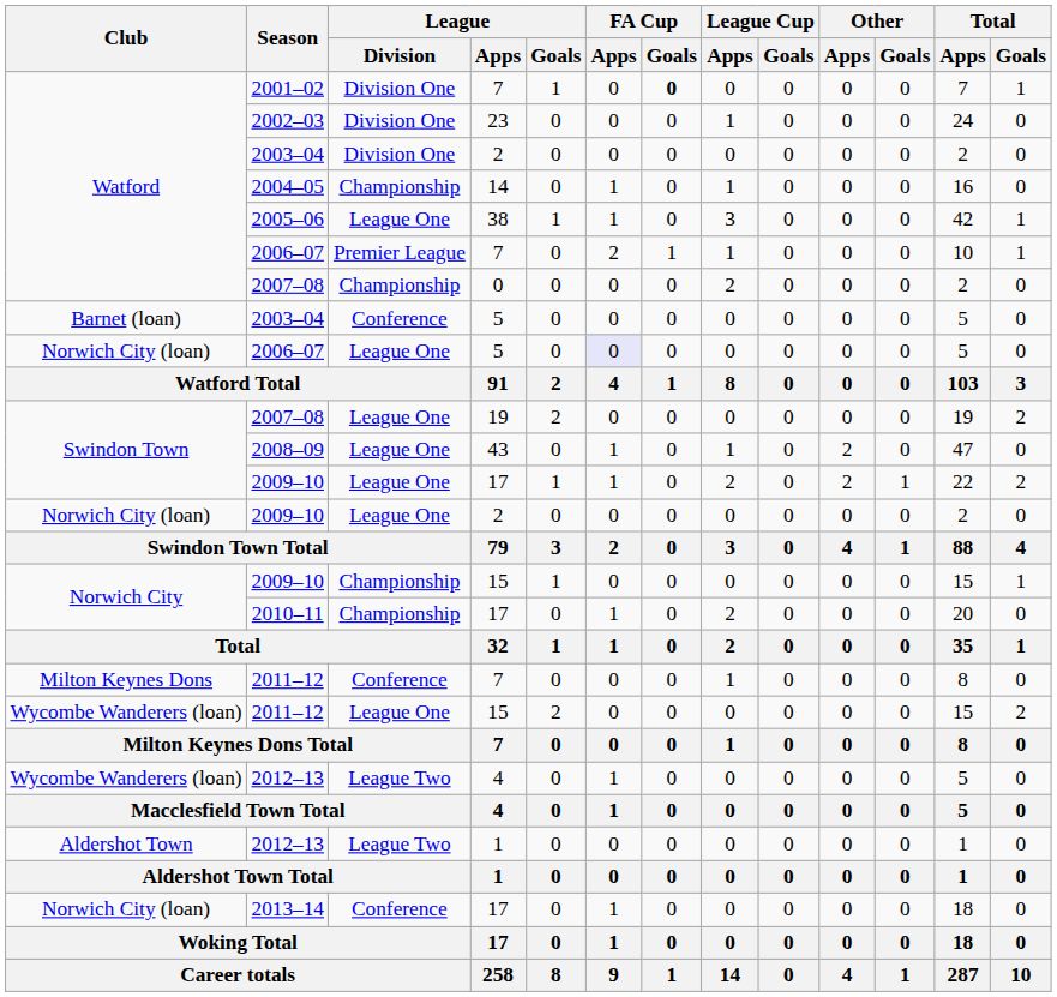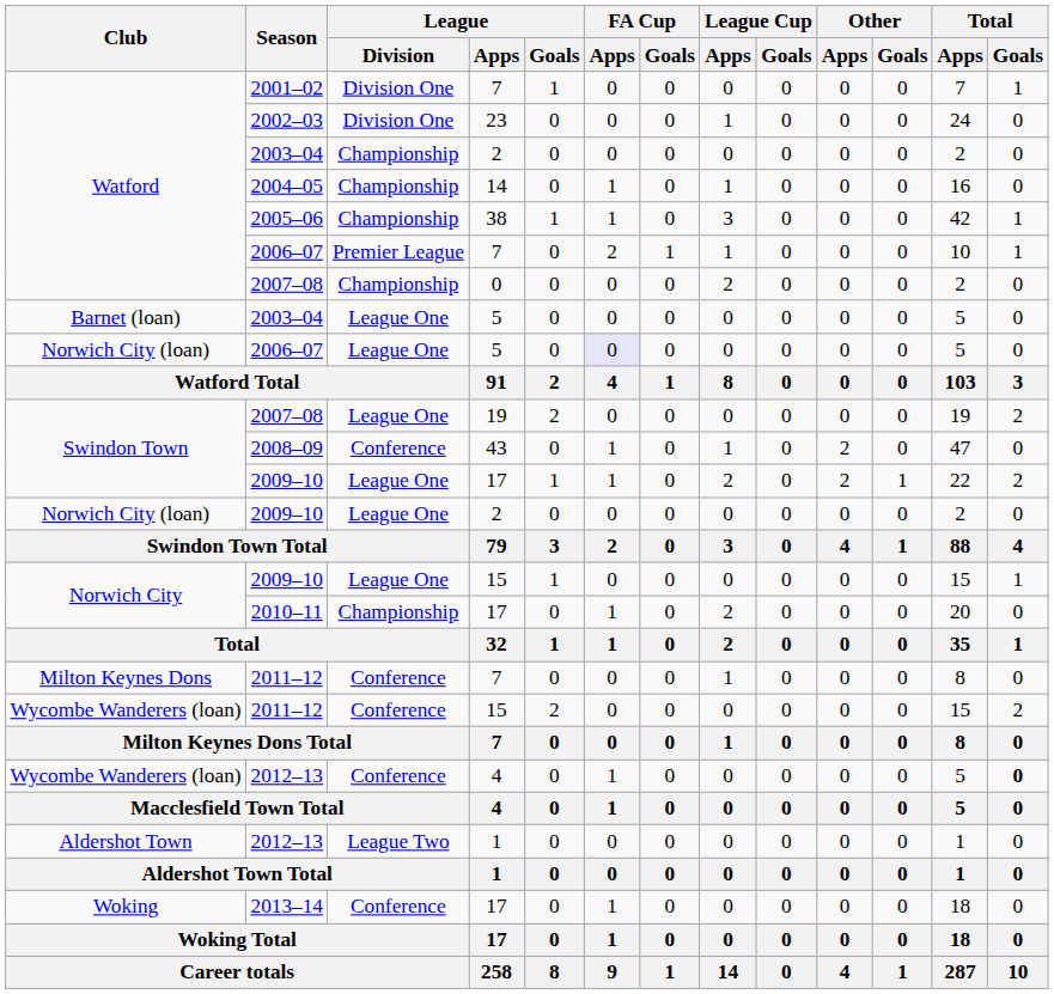 <table class="wikitable" style="text-align: center;">
 <tr>
 <th rowspan="2">Club</th>
 <th rowspan="2">Season</th>
 <th colspan="3">League</th>
 <th colspan="2">FA Cup</th>
 <th colspan="2">League Cup</th>
 <th colspan="2">Other</th>
 <th colspan="2">Total</th>
 </tr>
 <tr>
 <th>Division</th>
 <th>Apps</th>
 <th>Goals</th>
 <th>Apps</th>
 <th>Goals</th>
 <th>Apps</th>
 <th>Goals</th>
 <th>Apps</th>
 <th>Goals</th>
 <th>Apps</th>
 <th>Goals</th>
 </tr>
 <tr>
 <td rowspan="7" valign="center"><a href='#'>Watford</a></td>
 <td><a href='#'>2001–02</a></td>
 <td><a href='#'>Division One</a></td>
 <td>7</td>
 <td>1</td>
 <td>0</td>
-<td><strong>0</strong></td>
+<td>0</td>
 <td>0</td>
 <td>0</td>
 <td>0</td>
 <td>0</td>
 <td>7</td>
 <td>1</td>
 </tr>
 <tr>
 <td><a href='#'>2002–03</a></td>
 <td><a href='#'>Division One</a></td>
 <td>23</td>
 <td>0</td>
 <td>0</td>
 <td>0</td>
 <td>1</td>
 <td>0</td>
 <td>0</td>
 <td>0</td>
 <td>24</td>
 <td>0</td>
 </tr>
 <tr>
 <td><a href='#'>2003–04</a></td>
-<td><a href='#'>Division One</a></td>
+<td><a href='#'>Championship</a></td>
 <td>2</td>
 <td>0</td>
 <td>0</td>
 <td>0</td>
 <td>0</td>
 <td>0</td>
 <td>0</td>
 <td>0</td>
 <td>2</td>
 <td>0</td>
 </tr>
 <tr>
 <td><a href='#'>2004–05</a></td>
 <td><a href='#'>Championship</a></td>
 <td>14</td>
 <td>0</td>
 <td>1</td>
 <td>0</td>
 <td>1</td>
 <td>0</td>
 <td>0</td>
 <td>0</td>
 <td>16</td>
 <td>0</td>
 </tr>
 <tr>
 <td><a href='#'>2005–06</a></td>
-<td><a href='#'>League One</a></td>
+<td><a href='#'>Championship</a></td>
 <td>38</td>
 <td>1</td>
 <td>1</td>
 <td>0</td>
 <td>3</td>
 <td>0</td>
 <td>0</td>
 <td>0</td>
 <td>42</td>
 <td>1</td>
 </tr>
 <tr>
 <td><a href='#'>2006–07</a></td>
 <td><a href='#'>Premier League</a></td>
 <td>7</td>
 <td>0</td>
 <td>2</td>
 <td>1</td>
 <td>1</td>
 <td>0</td>
 <td>0</td>
 <td>0</td>
 <td>10</td>
 <td>1</td>
 </tr>
 <tr>
 <td><a href='#'>2007–08</a></td>
 <td><a href='#'>Championship</a></td>
 <td>0</td>
 <td>0</td>
 <td>0</td>
 <td>0</td>
 <td>2</td>
 <td>0</td>
 <td>0</td>
 <td>0</td>
 <td>2</td>
 <td>0</td>
 </tr>
 <tr>
 <td rowspan="1" valign="center"><a href='#'>Barnet</a> (loan)</td>
 <td><a href='#'>2003–04</a></td>
-<td><a href='#'>Conference</a></td>
+<td><a href='#'>League One</a></td>
 <td>5</td>
 <td>0</td>
 <td>0</td>
 <td>0</td>
 <td>0</td>
 <td>0</td>
 <td>0</td>
 <td>0</td>
 <td>5</td>
 <td>0</td>
 </tr>
 <tr>
 <td rowspan="1" valign="center"><a href='#'>Norwich City</a> (loan)</td>
 <td><a href='#'>2006–07</a></td>
 <td><a href='#'>League One</a></td>
 <td>5</td>
 <td>0</td>
 <td style="background: lavender;">0</td>
 <td>0</td>
 <td>0</td>
 <td>0</td>
 <td>0</td>
 <td>0</td>
 <td>5</td>
 <td>0</td>
 </tr>
 <tr>
 <th colspan="3">Watford Total</th>
 <th>91</th>
 <th>2</th>
 <th>4</th>
 <th>1</th>
 <th>8</th>
 <th>0</th>
 <th>0</th>
 <th>0</th>
 <th>103</th>
 <th>3</th>
 </tr>
 <tr>
 <td rowspan="3" valign="center"><a href='#'>Swindon Town</a></td>
 <td><a href='#'>2007–08</a></td>
 <td><a href='#'>League One</a></td>
 <td>19</td>
 <td>2</td>
 <td>0</td>
 <td>0</td>
 <td>0</td>
 <td>0</td>
 <td>0</td>
 <td>0</td>
 <td>19</td>
 <td>2</td>
 </tr>
 <tr>
 <td><a href='#'>2008–09</a></td>
-<td><a href='#'>League One</a></td>
+<td><a href='#'>Conference</a></td>
 <td>43</td>
 <td>0</td>
 <td>1</td>
 <td>0</td>
 <td>1</td>
 <td>0</td>
 <td>2</td>
 <td>0</td>
 <td>47</td>
 <td>0</td>
 </tr>
 <tr>
 <td><a href='#'>2009–10</a></td>
 <td><a href='#'>League One</a></td>
 <td>17</td>
 <td>1</td>
 <td>1</td>
 <td>0</td>
 <td>2</td>
 <td>0</td>
 <td>2</td>
 <td>1</td>
 <td>22</td>
 <td>2</td>
 </tr>
 <tr>
 <td rowspan="1" valign="center"><a href='#'>Norwich City</a> (loan)</td>
 <td><a href='#'>2009–10</a></td>
 <td><a href='#'>League One</a></td>
 <td>2</td>
 <td>0</td>
 <td>0</td>
 <td>0</td>
 <td>0</td>
 <td>0</td>
 <td>0</td>
 <td>0</td>
 <td>2</td>
 <td>0</td>
 </tr>
 <tr>
 <th colspan="3">Swindon Town Total</th>
 <th>79</th>
 <th>3</th>
 <th>2</th>
 <th>0</th>
 <th>3</th>
 <th>0</th>
 <th>4</th>
 <th>1</th>
 <th>88</th>
 <th>4</th>
 </tr>
 <tr>
 <td rowspan="2" valign="center"><a href='#'>Norwich City</a></td>
 <td><a href='#'>2009–10</a></td>
-<td><a href='#'>Championship</a></td>
+<td><a href='#'>League One</a></td>
 <td>15</td>
 <td>1</td>
 <td>0</td>
 <td>0</td>
 <td>0</td>
 <td>0</td>
 <td>0</td>
 <td>0</td>
 <td>15</td>
 <td>1</td>
 </tr>
 <tr>
 <td><a href='#'>2010–11</a></td>
 <td><a href='#'>Championship</a></td>
 <td>17</td>
 <td>0</td>
 <td>1</td>
 <td>0</td>
 <td>2</td>
 <td>0</td>
 <td>0</td>
 <td>0</td>
 <td>20</td>
 <td>0</td>
 </tr>
 <tr>
 <th colspan="3">Total</th>
 <th>32</th>
 <th>1</th>
 <th>1</th>
 <th>0</th>
 <th>2</th>
 <th>0</th>
 <th>0</th>
 <th>0</th>
 <th>35</th>
 <th>1</th>
 </tr>
 <tr>
 <td rowspan="1" valign="center"><a href='#'>Milton Keynes Dons</a></td>
 <td><a href='#'>2011–12</a></td>
 <td><a href='#'>Conference</a></td>
 <td>7</td>
 <td>0</td>
 <td>0</td>
 <td>0</td>
 <td>1</td>
 <td>0</td>
 <td>0</td>
 <td>0</td>
 <td>8</td>
 <td>0</td>
 </tr>
 <tr>
 <td rowspan="1" valign="center"><a href='#'>Wycombe Wanderers</a> (loan)</td>
 <td><a href='#'>2011–12</a></td>
-<td><a href='#'>League One</a></td>
+<td><a href='#'>Conference</a></td>
 <td>15</td>
 <td>2</td>
 <td>0</td>
 <td>0</td>
 <td>0</td>
 <td>0</td>
 <td>0</td>
 <td>0</td>
 <td>15</td>
 <td>2</td>
 </tr>
 <tr>
 <th colspan="3">Milton Keynes Dons Total</th>
 <th>7</th>
 <th>0</th>
 <th>0</th>
 <th>0</th>
 <th>1</th>
 <th>0</th>
 <th>0</th>
 <th>0</th>
 <th>8</th>
 <th>0</th>
 </tr>
 <tr>
 <td rowspan="1" valign="center"><a href='#'>Wycombe Wanderers</a> (loan)</td>
 <td><a href='#'>2012–13</a></td>
-<td><a href='#'>League Two</a></td>
+<td><a href='#'>Conference</a></td>
 <td>4</td>
 <td>0</td>
 <td>1</td>
 <td>0</td>
 <td>0</td>
 <td>0</td>
 <td>0</td>
 <td>0</td>
 <td>5</td>
-<td>0</td>
+<td><strong>0</strong></td>
 </tr>
 <tr>
 <th colspan="3">Macclesfield Town Total</th>
 <th>4</th>
 <th>0</th>
 <th>1</th>
 <th>0</th>
 <th>0</th>
 <th>0</th>
 <th>0</th>
 <th>0</th>
 <th>5</th>
 <th>0</th>
 </tr>
 <tr>
 <td rowspan="1" valign="center"><a href='#'>Aldershot Town</a></td>
 <td><a href='#'>2012–13</a></td>
 <td><a href='#'>League Two</a></td>
 <td>1</td>
 <td>0</td>
 <td>0</td>
 <td>0</td>
 <td>0</td>
 <td>0</td>
 <td>0</td>
 <td>0</td>
 <td>1</td>
 <td>0</td>
 </tr>
 <tr>
 <th colspan="3">Aldershot Town Total</th>
 <th>1</th>
 <th>0</th>
 <th>0</th>
 <th>0</th>
 <th>0</th>
 <th>0</th>
 <th>0</th>
 <th>0</th>
 <th>1</th>
 <th>0</th>
 </tr>
 <tr>
-<td rowspan="1" valign="center"><a href='#'>Norwich City</a> (loan)</td>
+<td rowspan="1" valign="center"><a href='#'>Woking</a></td>
 <td><a href='#'>2013–14</a></td>
 <td><a href='#'>Conference</a></td>
 <td>17</td>
 <td>0</td>
 <td>1</td>
 <td>0</td>
 <td>0</td>
 <td>0</td>
 <td>0</td>
 <td>0</td>
 <td>18</td>
 <td>0</td>
 </tr>
 <tr>
 <th colspan="3">Woking Total</th>
 <th>17</th>
 <th>0</th>
 <th>1</th>
 <th>0</th>
 <th>0</th>
 <th>0</th>
 <th>0</th>
 <th>0</th>
 <th>18</th>
 <th>0</th>
 </tr>
 <tr>
 <th colspan="3">Career totals</th>
 <th>258</th>
 <th>8</th>
 <th>9</th>
 <th>1</th>
 <th>14</th>
 <th>0</th>
 <th>4</th>
 <th>1</th>
 <th>287</th>
 <th>10</th>
 </tr>
 </table>
